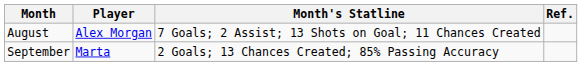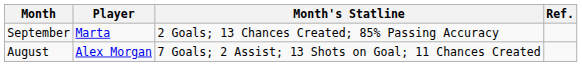 <table class="wikitable">
 <tr>
 <th>Month</th>
 <th>Player</th>
 <th>Month's Statline</th>
 <th>Ref.</th>
 </tr>
 <tr>
+<td>September</td>
+<td> <a href='#'>Marta</a></td>
+<td>2 Goals; 13 Chances Created; 85% Passing Accuracy</td>
+<td></td>
+</tr>
+<tr>
 <td>August</td>
 <td> <a href='#'>Alex Morgan</a></td>
 <td>7 Goals; 2 Assist; 13 Shots on Goal; 11 Chances Created</td>
 <td></td>
 </tr>
-<tr>
-<td>September</td>
-<td> <a href='#'>Marta</a></td>
-<td>2 Goals; 13 Chances Created; 85% Passing Accuracy</td>
-<td></td>
-</tr>
 </table>
